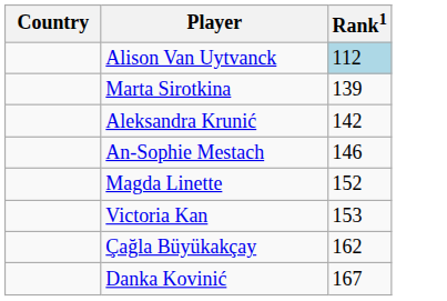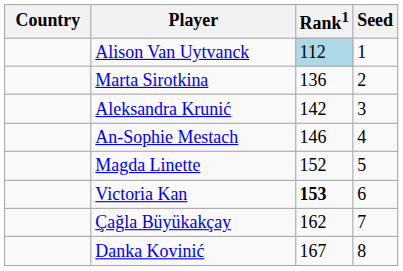 <table class="sortable wikitable">
 <tr>
 <th width="70">Country</th>
 <th width="175">Player</th>
 <th>Rank<sup>1</sup></th>
+<th>Seed</th>
 </tr>
 <tr>
 <td></td>
 <td><a href='#'>Alison Van Uytvanck</a></td>
 <td style="background: lightblue;">112</td>
+<td>1</td>
 </tr>
 <tr>
 <td></td>
 <td><a href='#'>Marta Sirotkina</a></td>
-<td>139</td>
+<td>136</td>
+<td>2</td>
 </tr>
 <tr>
 <td></td>
 <td><a href='#'>Aleksandra Krunić</a></td>
 <td>142</td>
+<td>3</td>
 </tr>
 <tr>
 <td></td>
 <td><a href='#'>An-Sophie Mestach</a></td>
 <td>146</td>
+<td>4</td>
 </tr>
 <tr>
 <td></td>
 <td><a href='#'>Magda Linette</a></td>
 <td>152</td>
+<td>5</td>
 </tr>
 <tr>
 <td></td>
 <td><a href='#'>Victoria Kan</a></td>
-<td>153</td>
+<td><strong>153</strong></td>
+<td>6</td>
 </tr>
 <tr>
 <td></td>
 <td><a href='#'>Çağla Büyükakçay</a></td>
 <td>162</td>
+<td>7</td>
 </tr>
 <tr>
 <td></td>
 <td><a href='#'>Danka Kovinić</a></td>
 <td>167</td>
+<td>8</td>
 </tr>
 </table>
